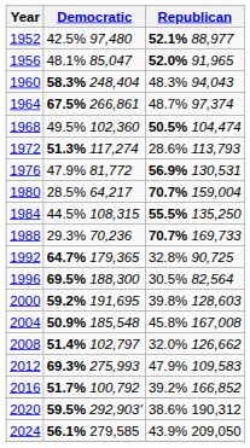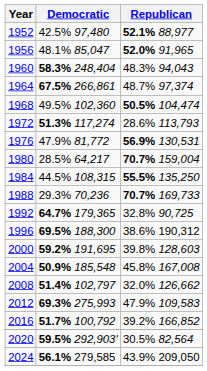 <table class="wikitable" style="float:right; margin:1em; font-size:95%;">
 <tr style="background:lightgrey;">
 <th>Year</th>
 <th><a href='#'>Democratic</a></th>
 <th><a href='#'>Republican</a></th>
 </tr>
 <tr>
 <td><a href='#'>1952</a></td>
 <td>42.5% <em>97,480</em></td>
 <td><strong>52.1%</strong> <em>88,977</em></td>
 </tr>
 <tr>
 <td><a href='#'>1956</a></td>
 <td>48.1% <em>85,047</em></td>
 <td><strong>52.0%</strong> <em>91,965</em></td>
 </tr>
 <tr>
 <td><a href='#'>1960</a></td>
 <td><strong>58.3%</strong> <em>248,404</em></td>
 <td>48.3% <em>94,043</em></td>
 </tr>
 <tr>
 <td><a href='#'>1964</a></td>
 <td><strong>67.5%</strong> <em>266,861</em></td>
 <td>48.7% <em>97,374</em></td>
 </tr>
 <tr>
 <td><a href='#'>1968</a></td>
 <td>49.5% <em>102,360</em></td>
 <td><strong>50.5%</strong> <em>104,474</em></td>
 </tr>
 <tr>
 <td><a href='#'>1972</a></td>
 <td><strong>51.3%</strong> <em>117,274</em></td>
 <td>28.6% <em>113,793</em></td>
 </tr>
 <tr>
 <td><a href='#'>1976</a></td>
 <td>47.9% <em>81,772</em></td>
 <td><strong>56.9%</strong> <em>130,531</em></td>
 </tr>
 <tr>
 <td><a href='#'>1980</a></td>
 <td>28.5% <em>64,217</em></td>
 <td><strong>70.7%</strong> <em>159,004</em></td>
 </tr>
 <tr>
 <td><a href='#'>1984</a></td>
 <td>44.5% <em>108,315</em></td>
 <td><strong>55.5%</strong> <em>135,250</em></td>
 </tr>
 <tr>
 <td><a href='#'>1988</a></td>
 <td>29.3% <em>70,236</em></td>
 <td><strong>70.7%</strong> <em>169,733</em></td>
 </tr>
 <tr>
 <td><a href='#'>1992</a></td>
 <td><strong>64.7%</strong> <em>179,365</em></td>
 <td>32.8% <em>90,725</em></td>
 </tr>
 <tr>
 <td><a href='#'>1996</a></td>
 <td><strong>69.5%</strong> <em>188,300</em></td>
-<td>30.5% <em>82,564</em></td>
+<td>38.6% </em>190,312<em></td>
 </tr>
 <tr>
 <td><a href='#'>2000</a></td>
 <td><strong>59.2%</strong> <em>191,695</em></td>
 <td>39.8% <em>128,603</em></td>
 </tr>
 <tr>
 <td><a href='#'>2004</a></td>
 <td><strong>50.9%</strong> <em>185,548</em></td>
 <td>45.8% <em>167,008</em></td>
 </tr>
 <tr>
 <td><a href='#'>2008</a></td>
 <td><strong>51.4%</strong> <em>102,797</em></td>
 <td>32.0% <em>126,662</em></td>
 </tr>
 <tr>
 <td><a href='#'>2012</a></td>
 <td><strong>69.3%</strong> <em>275,993</em></td>
 <td>47.9% <em>109,583</em></td>
 </tr>
 <tr>
 <td><a href='#'>2016</a></td>
 <td><strong>51.7%</strong> <em>100,792</em></td>
 <td>39.2% <em>166,852</em></td>
 </tr>
 <tr>
 </tr>
 <tr>
 <td><a href='#'>2020</a></td>
 <td><strong>59.5%</strong> <em>292,903'</td>
-<td>38.6% </em>190,312<em></td>
+<td>30.5% <em>82,564</em></td>
 </tr>
 <tr>
 <td><a href='#'>2024</a></td>
 <td><strong>56.1%</strong> </em>279,585<em></td>
 <td>43.9% </em>209,050<em></td>
 </tr>
 <tr>
 </tr>
 <tr>
 </tr>
 </table>
